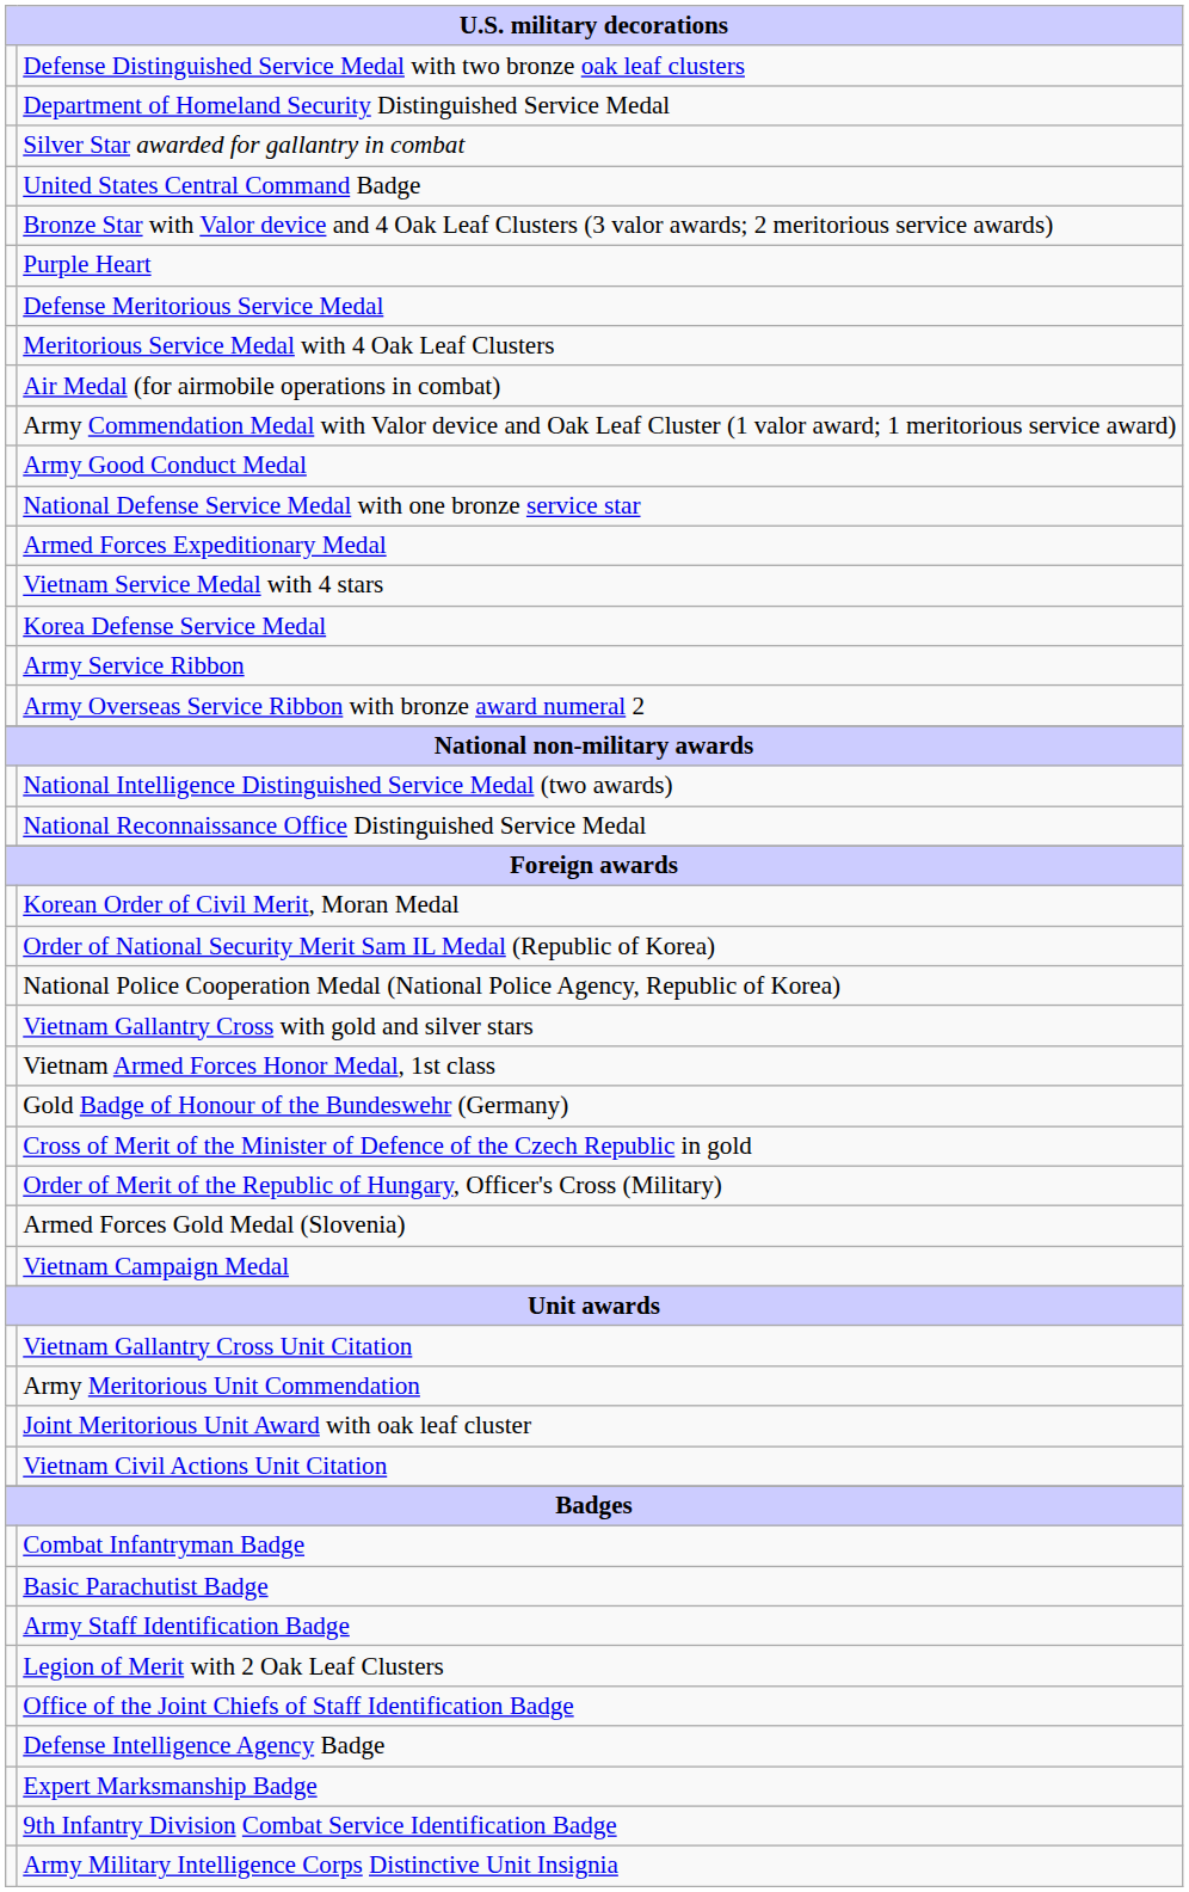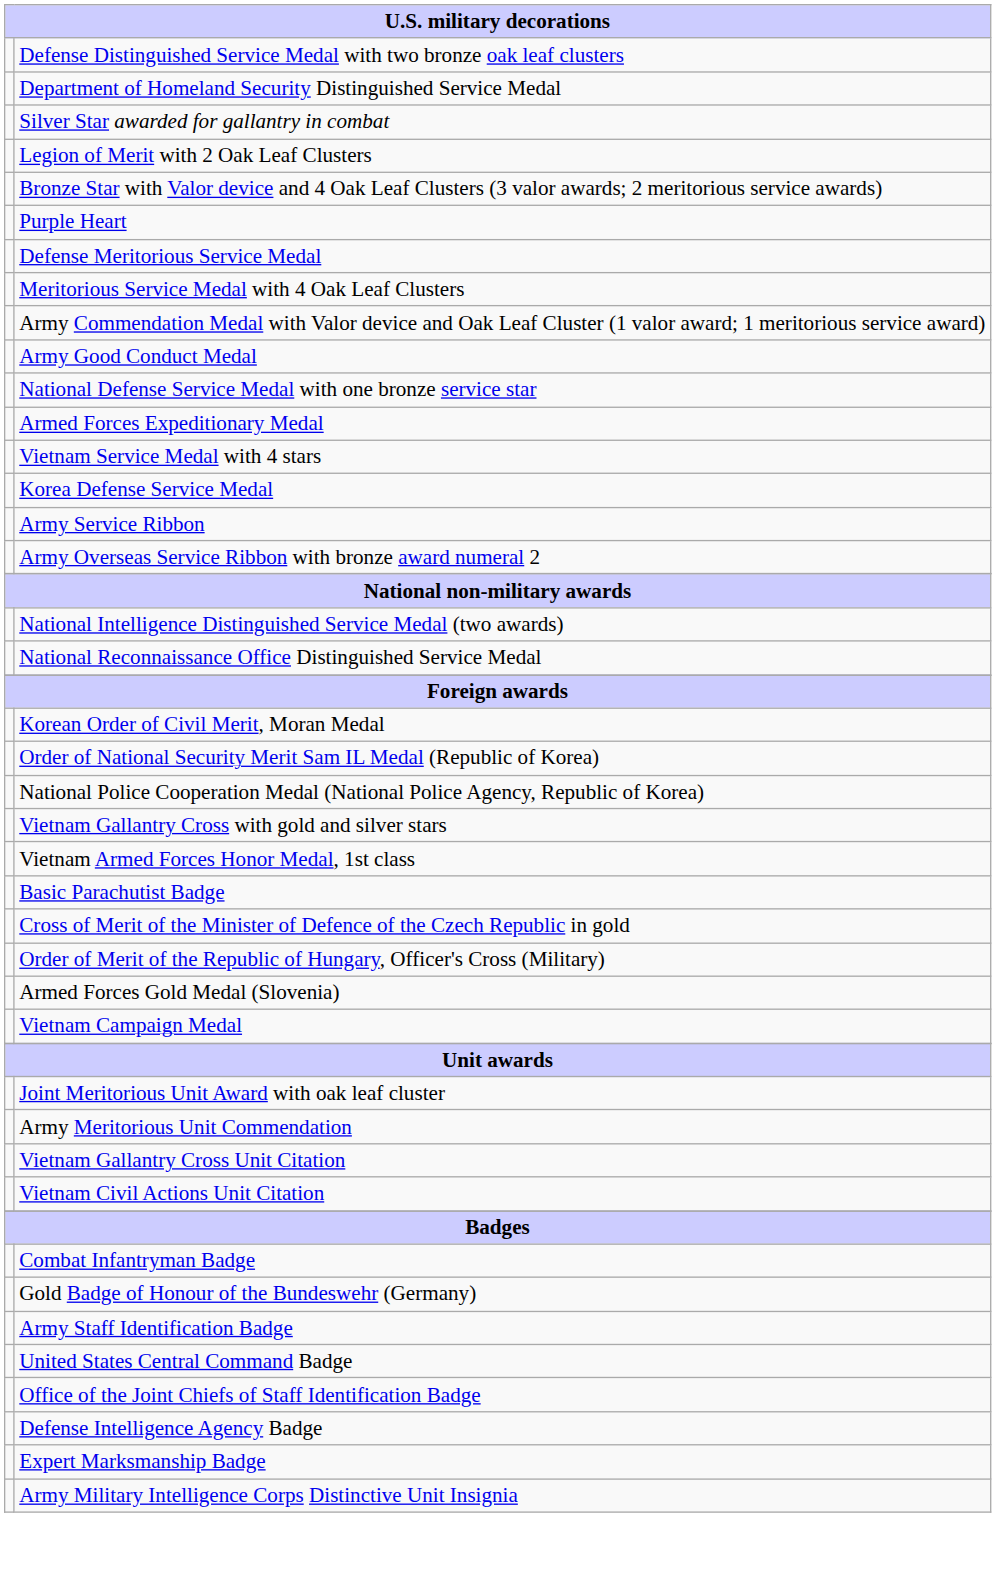 <table class="wikitable">
 <tr style="background:#ccf; text-align:center;">
 <td colspan=2><strong>U.S. military decorations</strong></td>
 </tr>
 <tr>
 <td><span></span><span></span></td>
 <td><a href='#'>Defense Distinguished Service Medal</a> with two bronze <a href='#'>oak leaf clusters</a></td>
 </tr>
 <tr>
 <td></td>
 <td><a href='#'>Department of Homeland Security</a> Distinguished Service Medal</td>
 </tr>
 <tr>
 <td></td>
 <td><a href='#'>Silver Star</a> <em>awarded for gallantry in combat</em></td>
 </tr>
 <tr>
-<td align=center></td>
-<td><a href='#'>United States Central Command</a> Badge</td>
+<td><span></span><span></span></td>
+<td><a href='#'>Legion of Merit</a> with 2 Oak Leaf Clusters</td>
 </tr>
 <tr>
 <td></td>
 <td><a href='#'>Bronze Star</a> with <a href='#'>Valor device</a> and 4 Oak Leaf Clusters (3 valor awards; 2 meritorious service awards)</td>
 </tr>
 <tr>
 <td></td>
 <td><a href='#'>Purple Heart</a></td>
 </tr>
 <tr>
 <td></td>
 <td><a href='#'>Defense Meritorious Service Medal</a></td>
 </tr>
 <tr>
 <td><span></span><span></span><span></span><span></span></td>
 <td><a href='#'>Meritorious Service Medal</a> with 4 Oak Leaf Clusters</td>
-</tr>
-<tr>
-<td></td>
-<td><a href='#'>Air Medal</a> (for airmobile operations in combat)</td>
 </tr>
 <tr>
 <td><span></span><span></span></td>
 <td>Army <a href='#'>Commendation Medal</a> with Valor device and Oak Leaf Cluster (1 valor award; 1 meritorious service award)</td>
 </tr>
 <tr>
 <td></td>
 <td><a href='#'>Army Good Conduct Medal</a></td>
 </tr>
 <tr>
 <td></td>
 <td><a href='#'>National Defense Service Medal</a> with one bronze <a href='#'>service star</a></td>
 </tr>
 <tr>
 <td></td>
 <td><a href='#'>Armed Forces Expeditionary Medal</a></td>
 </tr>
 <tr>
 <td><span></span><span></span><span></span><span></span></td>
 <td><a href='#'>Vietnam Service Medal</a> with 4 stars</td>
 </tr>
 <tr>
 <td></td>
 <td><a href='#'>Korea Defense Service Medal</a></td>
 </tr>
 <tr>
 <td></td>
 <td><a href='#'>Army Service Ribbon</a></td>
 </tr>
 <tr>
 <td><span></span></td>
 <td><a href='#'>Army Overseas Service Ribbon</a> with bronze <a href='#'>award numeral</a> 2</td>
 </tr>
 <tr>
 </tr>
 <tr style="background:#ccf; text-align:center;">
 <td colspan=2><strong>National non-military awards</strong></td>
 </tr>
 <tr>
 <td></td>
 <td><a href='#'>National Intelligence Distinguished Service Medal</a> (two awards)</td>
 </tr>
 <tr>
 <td></td>
 <td><a href='#'>National Reconnaissance Office</a> Distinguished Service Medal</td>
 </tr>
 <tr>
 </tr>
 <tr style="background:#ccf; text-align:center;">
 <td colspan=2><strong>Foreign awards</strong></td>
 </tr>
 <tr>
 <td></td>
 <td><a href='#'>Korean Order of Civil Merit</a>, Moran Medal</td>
 </tr>
 <tr>
 <td></td>
 <td><a href='#'>Order of National Security Merit Sam IL Medal</a> (Republic of Korea)</td>
 </tr>
 <tr>
 <td></td>
 <td>National Police Cooperation Medal (National Police Agency, Republic of Korea)</td>
 </tr>
 <tr>
 <td><span></span><span></span></td>
 <td><a href='#'>Vietnam Gallantry Cross</a> with gold and silver stars</td>
 </tr>
 <tr>
 <td></td>
 <td>Vietnam <a href='#'>Armed Forces Honor Medal</a>, 1st class</td>
 </tr>
 <tr>
-<td></td>
-<td>Gold <a href='#'>Badge of Honour of the Bundeswehr</a> (Germany)</td>
+<td align=center></td>
+<td><a href='#'>Basic Parachutist Badge</a></td>
 </tr>
 <tr>
 <td></td>
 <td><a href='#'>Cross of Merit of the Minister of Defence of the Czech Republic</a> in gold</td>
 </tr>
 <tr>
 <td></td>
 <td><a href='#'>Order of Merit of the Republic of Hungary</a>, Officer's Cross (Military)</td>
 </tr>
 <tr>
 <td></td>
 <td>Armed Forces Gold Medal (Slovenia)</td>
 </tr>
 <tr>
 <td></td>
 <td><a href='#'>Vietnam Campaign Medal</a></td>
 </tr>
 <tr>
 </tr>
 <tr style="background:#ccf; text-align:center;">
 <td colspan=2><strong>Unit awards</strong></td>
 </tr>
 <tr>
 <td></td>
-<td><a href='#'>Vietnam Gallantry Cross Unit Citation</a></td>
+<td><a href='#'>Joint Meritorious Unit Award</a> with oak leaf cluster</td>
 </tr>
 <tr>
 <td></td>
 <td>Army <a href='#'>Meritorious Unit Commendation</a></td>
 </tr>
 <tr>
 <td></td>
-<td><a href='#'>Joint Meritorious Unit Award</a> with oak leaf cluster</td>
+<td><a href='#'>Vietnam Gallantry Cross Unit Citation</a></td>
 </tr>
 <tr>
 <td></td>
 <td><a href='#'>Vietnam Civil Actions Unit Citation</a></td>
 </tr>
 <tr>
 </tr>
 <tr>
 </tr>
 <tr style="background:#ccf; text-align:center;">
 <td colspan=2><strong>Badges</strong></td>
 </tr>
 <tr>
 <td align=center></td>
 <td><a href='#'>Combat Infantryman Badge</a></td>
 </tr>
 <tr>
-<td align=center></td>
-<td><a href='#'>Basic Parachutist Badge</a></td>
+<td></td>
+<td>Gold <a href='#'>Badge of Honour of the Bundeswehr</a> (Germany)</td>
 </tr>
 <tr>
 <td align=center></td>
 <td><a href='#'>Army Staff Identification Badge</a></td>
 </tr>
 <tr>
-<td><span></span><span></span></td>
-<td><a href='#'>Legion of Merit</a> with 2 Oak Leaf Clusters</td>
+<td align=center></td>
+<td><a href='#'>United States Central Command</a> Badge</td>
 </tr>
 <tr>
 <td align=center></td>
 <td><a href='#'>Office of the Joint Chiefs of Staff Identification Badge</a></td>
 </tr>
 <tr>
 <td align=center></td>
 <td><a href='#'>Defense Intelligence Agency</a> Badge</td>
 </tr>
 <tr>
 <td align=center></td>
 <td><a href='#'>Expert Marksmanship Badge</a></td>
 </tr>
 <tr>
 <td align=center></td>
-<td><a href='#'>9th Infantry Division</a> <a href='#'>Combat Service Identification Badge</a></td>
-</tr>
-<tr>
-<td align=center></td>
 <td><a href='#'>Army Military Intelligence Corps</a> <a href='#'>Distinctive Unit Insignia</a></td>
 </tr>
 </table>
